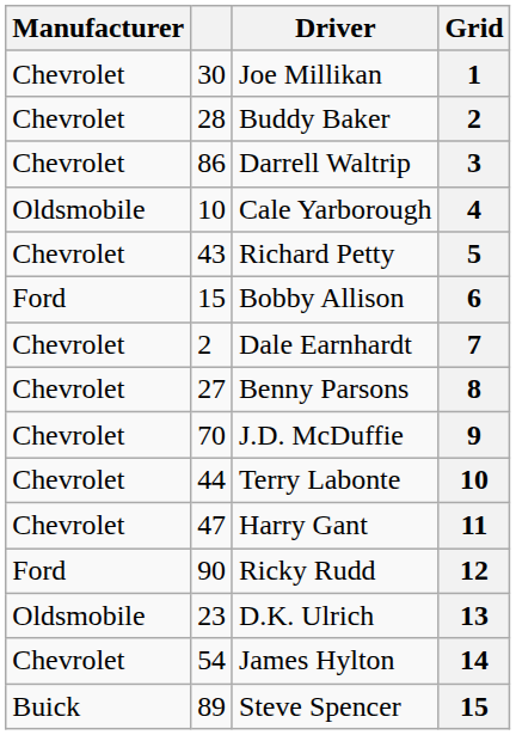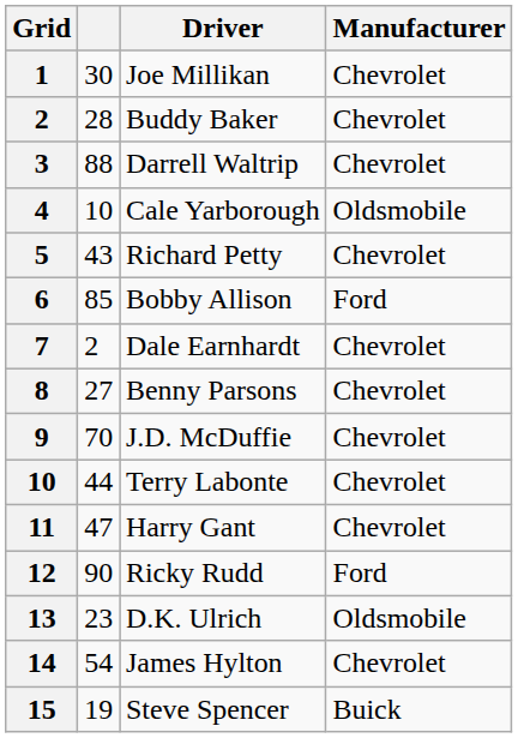 <table class="wikitable">
 <tr>
-<th>Manufacturer</th>
+<th>Grid</th>
 <th></th>
 <th>Driver</th>
-<th>Grid</th>
+<th>Manufacturer</th>
 </tr>
 <tr>
-<td>Chevrolet</td>
+<th>1</th>
 <td>30</td>
 <td>Joe Millikan</td>
-<th>1</th>
+<td>Chevrolet</td>
 </tr>
 <tr>
-<td>Chevrolet</td>
+<th>2</th>
 <td>28</td>
 <td>Buddy Baker</td>
-<th>2</th>
+<td>Chevrolet</td>
 </tr>
 <tr>
+<th>3</th>
+<td>88</td>
+<td>Darrell Waltrip</td>
 <td>Chevrolet</td>
-<td>86</td>
-<td>Darrell Waltrip</td>
-<th>3</th>
 </tr>
 <tr>
-<td>Oldsmobile</td>
+<th>4</th>
 <td>10</td>
 <td>Cale Yarborough</td>
-<th>4</th>
+<td>Oldsmobile</td>
 </tr>
 <tr>
-<td>Chevrolet</td>
+<th>5</th>
 <td>43</td>
 <td>Richard Petty</td>
-<th>5</th>
+<td>Chevrolet</td>
 </tr>
 <tr>
+<th>6</th>
+<td>85</td>
+<td>Bobby Allison</td>
 <td>Ford</td>
-<td>15</td>
-<td>Bobby Allison</td>
-<th>6</th>
 </tr>
 <tr>
-<td>Chevrolet</td>
+<th>7</th>
 <td>2</td>
 <td>Dale Earnhardt</td>
-<th>7</th>
+<td>Chevrolet</td>
 </tr>
 <tr>
-<td>Chevrolet</td>
+<th>8</th>
 <td>27</td>
 <td>Benny Parsons</td>
-<th>8</th>
+<td>Chevrolet</td>
 </tr>
 <tr>
-<td>Chevrolet</td>
+<th>9</th>
 <td>70</td>
 <td>J.D. McDuffie</td>
-<th>9</th>
+<td>Chevrolet</td>
 </tr>
 <tr>
-<td>Chevrolet</td>
+<th>10</th>
 <td>44</td>
 <td>Terry Labonte</td>
-<th>10</th>
+<td>Chevrolet</td>
 </tr>
 <tr>
-<td>Chevrolet</td>
+<th>11</th>
 <td>47</td>
 <td>Harry Gant</td>
-<th>11</th>
+<td>Chevrolet</td>
 </tr>
 <tr>
-<td>Ford</td>
+<th>12</th>
 <td>90</td>
 <td>Ricky Rudd</td>
-<th>12</th>
+<td>Ford</td>
 </tr>
 <tr>
-<td>Oldsmobile</td>
+<th>13</th>
 <td>23</td>
 <td>D.K. Ulrich</td>
-<th>13</th>
+<td>Oldsmobile</td>
 </tr>
 <tr>
-<td>Chevrolet</td>
+<th>14</th>
 <td>54</td>
 <td>James Hylton</td>
-<th>14</th>
+<td>Chevrolet</td>
 </tr>
 <tr>
+<th>15</th>
+<td>19</td>
+<td>Steve Spencer</td>
 <td>Buick</td>
-<td>89</td>
-<td>Steve Spencer</td>
-<th>15</th>
 </tr>
 </table>
